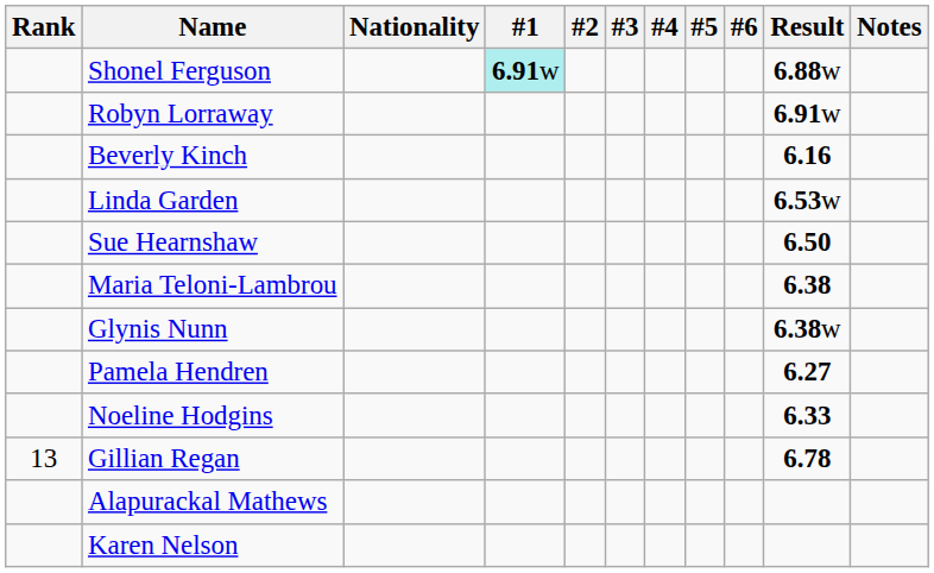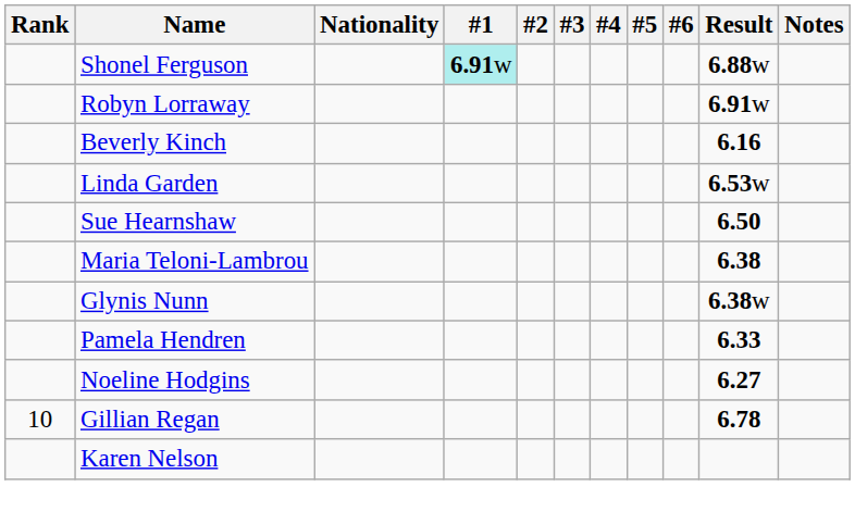 <table class="wikitable sortable" style=" text-align:center">
 <tr>
 <th>Rank</th>
 <th>Name</th>
 <th>Nationality</th>
 <th>#1</th>
 <th>#2</th>
 <th>#3</th>
 <th>#4</th>
 <th>#5</th>
 <th>#6</th>
 <th>Result</th>
 <th>Notes</th>
 </tr>
 <tr>
 <td></td>
 <td align=left><a href='#'>Shonel Ferguson</a></td>
 <td align=left></td>
 <td style="background: paleturquoise;"><strong>6.91</strong>w</td>
 <td></td>
 <td></td>
 <td></td>
 <td></td>
 <td></td>
 <td><strong>6.88</strong>w</td>
 <td></td>
 </tr>
 <tr>
 <td></td>
 <td align=left><a href='#'>Robyn Lorraway</a></td>
 <td align=left></td>
 <td></td>
 <td></td>
 <td></td>
 <td></td>
 <td></td>
 <td></td>
 <td><strong>6.91</strong>w</td>
 <td></td>
 </tr>
 <tr>
 <td></td>
 <td align=left><a href='#'>Beverly Kinch</a></td>
 <td align=left></td>
 <td></td>
 <td></td>
 <td></td>
 <td></td>
 <td></td>
 <td></td>
 <td><strong>6.16</strong></td>
 <td></td>
 </tr>
 <tr>
 <td></td>
 <td align=left><a href='#'>Linda Garden</a></td>
 <td align=left></td>
 <td></td>
 <td></td>
 <td></td>
 <td></td>
 <td></td>
 <td></td>
 <td><strong>6.53</strong>w</td>
 <td></td>
 </tr>
 <tr>
 <td></td>
 <td align=left><a href='#'>Sue Hearnshaw</a></td>
 <td align=left></td>
 <td></td>
 <td></td>
 <td></td>
 <td></td>
 <td></td>
 <td></td>
 <td><strong>6.50</strong></td>
 <td></td>
 </tr>
 <tr>
 <td></td>
 <td align=left><a href='#'>Maria Teloni-Lambrou</a></td>
 <td align=left></td>
 <td></td>
 <td></td>
 <td></td>
 <td></td>
 <td></td>
 <td></td>
 <td><strong>6.38</strong></td>
 <td></td>
 </tr>
 <tr>
 <td></td>
 <td align=left><a href='#'>Glynis Nunn</a></td>
 <td align=left></td>
 <td></td>
 <td></td>
 <td></td>
 <td></td>
 <td></td>
 <td></td>
 <td><strong>6.38</strong>w</td>
 <td></td>
 </tr>
 <tr>
 <td></td>
 <td align=left><a href='#'>Pamela Hendren</a></td>
 <td align=left></td>
 <td></td>
 <td></td>
 <td></td>
 <td></td>
 <td></td>
 <td></td>
-<td><strong>6.27</strong></td>
+<td><strong>6.33</strong></td>
 <td></td>
 </tr>
 <tr>
 <td></td>
 <td align=left><a href='#'>Noeline Hodgins</a></td>
 <td align=left></td>
 <td></td>
 <td></td>
 <td></td>
 <td></td>
 <td></td>
 <td></td>
-<td><strong>6.33</strong></td>
+<td><strong>6.27</strong></td>
 <td></td>
 </tr>
 <tr>
-<td>13</td>
+<td>10</td>
 <td align=left><a href='#'>Gillian Regan</a></td>
 <td align=left></td>
 <td></td>
 <td></td>
 <td></td>
 <td></td>
 <td></td>
 <td></td>
 <td><strong>6.78</strong></td>
-<td></td>
-</tr>
-<tr>
-<td></td>
-<td align=left><a href='#'>Alapurackal Mathews</a></td>
-<td align=left></td>
-<td></td>
-<td></td>
-<td></td>
-<td></td>
-<td></td>
-<td></td>
-<td><strong></strong></td>
 <td></td>
 </tr>
 <tr>
 <td></td>
 <td align=left><a href='#'>Karen Nelson</a></td>
 <td align=left></td>
 <td></td>
 <td></td>
 <td></td>
 <td></td>
 <td></td>
 <td></td>
 <td><strong></strong></td>
 <td></td>
 </tr>
 </table>
